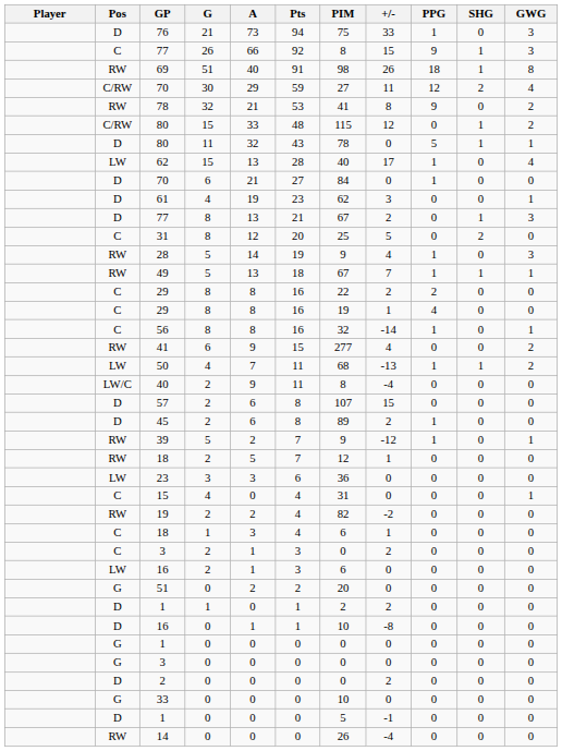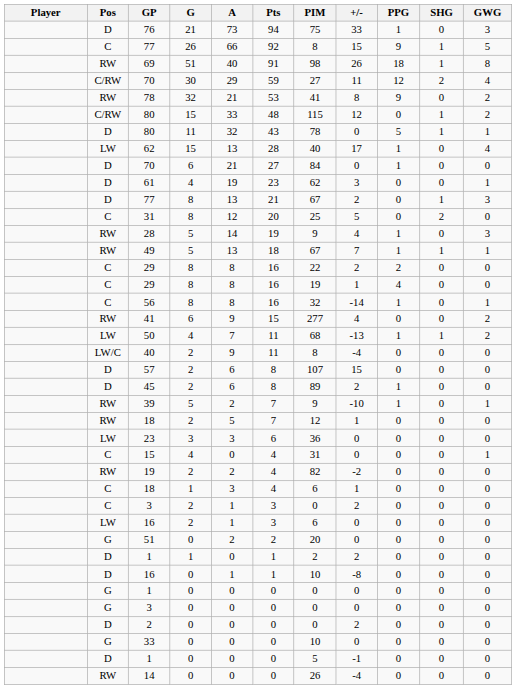 <table class="wikitable sortable" width="60%">
 <tr ALIGN="center">
 <th bgcolor="#DDDDFF" width="10%">Player</th>
 <th bgcolor="#DDDDFF" width="3%" title="Position">Pos</th>
 <th bgcolor="#DDDDFF" width="5%" title="Games played">GP</th>
 <th bgcolor="#DDDDFF" width="5%" title="Goals">G</th>
 <th bgcolor="#DDDDFF" width="5%" title="Assists">A</th>
 <th bgcolor="#DDDDFF" width="5%" title="Points">Pts</th>
 <th bgcolor="#DDDDFF" width="5%" title="Penalties in Minutes">PIM</th>
 <th bgcolor="#DDDDFF" width="5%" title="Plus/minus">+/-</th>
 <th bgcolor="#DDDDFF" width="5%" title="Power play goals">PPG</th>
 <th bgcolor="#DDDDFF" width="5%" title="Short-handed goals">SHG</th>
 <th bgcolor="#DDDDFF" width="5%" title="Game-winning goals">GWG</th>
 </tr>
 <tr align="center">
 <td align="right"></td>
 <td>D</td>
 <td>76</td>
 <td>21</td>
 <td>73</td>
 <td>94</td>
 <td>75</td>
 <td>33</td>
 <td>1</td>
 <td>0</td>
 <td>3</td>
 </tr>
 <tr align="center">
 <td align="right"></td>
 <td>C</td>
 <td>77</td>
 <td>26</td>
 <td>66</td>
 <td>92</td>
 <td>8</td>
 <td>15</td>
 <td>9</td>
 <td>1</td>
-<td>3</td>
+<td>5</td>
 </tr>
 <tr align="center">
 <td align="right"></td>
 <td>RW</td>
 <td>69</td>
 <td>51</td>
 <td>40</td>
 <td>91</td>
 <td>98</td>
 <td>26</td>
 <td>18</td>
 <td>1</td>
 <td>8</td>
 </tr>
 <tr align="center">
 <td align="right"></td>
 <td>C/RW</td>
 <td>70</td>
 <td>30</td>
 <td>29</td>
 <td>59</td>
 <td>27</td>
 <td>11</td>
 <td>12</td>
 <td>2</td>
 <td>4</td>
 </tr>
 <tr align="center">
 <td align="right"></td>
 <td>RW</td>
 <td>78</td>
 <td>32</td>
 <td>21</td>
 <td>53</td>
 <td>41</td>
 <td>8</td>
 <td>9</td>
 <td>0</td>
 <td>2</td>
 </tr>
 <tr align="center">
 <td align="right"></td>
 <td>C/RW</td>
 <td>80</td>
 <td>15</td>
 <td>33</td>
 <td>48</td>
 <td>115</td>
 <td>12</td>
 <td>0</td>
 <td>1</td>
 <td>2</td>
 </tr>
 <tr align="center">
 <td align="right"></td>
 <td>D</td>
 <td>80</td>
 <td>11</td>
 <td>32</td>
 <td>43</td>
 <td>78</td>
 <td>0</td>
 <td>5</td>
 <td>1</td>
 <td>1</td>
 </tr>
 <tr align="center">
 <td align="right"></td>
 <td>LW</td>
 <td>62</td>
 <td>15</td>
 <td>13</td>
 <td>28</td>
 <td>40</td>
 <td>17</td>
 <td>1</td>
 <td>0</td>
 <td>4</td>
 </tr>
 <tr align="center">
 <td align="right"></td>
 <td>D</td>
 <td>70</td>
 <td>6</td>
 <td>21</td>
 <td>27</td>
 <td>84</td>
 <td>0</td>
 <td>1</td>
 <td>0</td>
 <td>0</td>
 </tr>
 <tr align="center">
 <td align="right"></td>
 <td>D</td>
 <td>61</td>
 <td>4</td>
 <td>19</td>
 <td>23</td>
 <td>62</td>
 <td>3</td>
 <td>0</td>
 <td>0</td>
 <td>1</td>
 </tr>
 <tr align="center">
 <td align="right"></td>
 <td>D</td>
 <td>77</td>
 <td>8</td>
 <td>13</td>
 <td>21</td>
 <td>67</td>
 <td>2</td>
 <td>0</td>
 <td>1</td>
 <td>3</td>
 </tr>
 <tr align="center">
 <td align="right"></td>
 <td>C</td>
 <td>31</td>
 <td>8</td>
 <td>12</td>
 <td>20</td>
 <td>25</td>
 <td>5</td>
 <td>0</td>
 <td>2</td>
 <td>0</td>
 </tr>
 <tr align="center">
 <td align="right"></td>
 <td>RW</td>
 <td>28</td>
 <td>5</td>
 <td>14</td>
 <td>19</td>
 <td>9</td>
 <td>4</td>
 <td>1</td>
 <td>0</td>
 <td>3</td>
 </tr>
 <tr align="center">
 <td align="right"></td>
 <td>RW</td>
 <td>49</td>
 <td>5</td>
 <td>13</td>
 <td>18</td>
 <td>67</td>
 <td>7</td>
 <td>1</td>
 <td>1</td>
 <td>1</td>
 </tr>
 <tr align="center">
 <td align="right"></td>
 <td>C</td>
 <td>29</td>
 <td>8</td>
 <td>8</td>
 <td>16</td>
 <td>22</td>
 <td>2</td>
 <td>2</td>
 <td>0</td>
 <td>0</td>
 </tr>
 <tr align="center">
 <td align="right"></td>
 <td>C</td>
 <td>29</td>
 <td>8</td>
 <td>8</td>
 <td>16</td>
 <td>19</td>
 <td>1</td>
 <td>4</td>
 <td>0</td>
 <td>0</td>
 </tr>
 <tr align="center">
 <td align="right"></td>
 <td>C</td>
 <td>56</td>
 <td>8</td>
 <td>8</td>
 <td>16</td>
 <td>32</td>
 <td>-14</td>
 <td>1</td>
 <td>0</td>
 <td>1</td>
 </tr>
 <tr align="center">
 <td align="right"></td>
 <td>RW</td>
 <td>41</td>
 <td>6</td>
 <td>9</td>
 <td>15</td>
 <td>277</td>
 <td>4</td>
 <td>0</td>
 <td>0</td>
 <td>2</td>
 </tr>
 <tr align="center">
 <td align="right"></td>
 <td>LW</td>
 <td>50</td>
 <td>4</td>
 <td>7</td>
 <td>11</td>
 <td>68</td>
 <td>-13</td>
 <td>1</td>
 <td>1</td>
 <td>2</td>
 </tr>
 <tr align="center">
 <td align="right"></td>
 <td>LW/C</td>
 <td>40</td>
 <td>2</td>
 <td>9</td>
 <td>11</td>
 <td>8</td>
 <td>-4</td>
 <td>0</td>
 <td>0</td>
 <td>0</td>
 </tr>
 <tr align="center">
 <td align="right"></td>
 <td>D</td>
 <td>57</td>
 <td>2</td>
 <td>6</td>
 <td>8</td>
 <td>107</td>
 <td>15</td>
 <td>0</td>
 <td>0</td>
 <td>0</td>
 </tr>
 <tr align="center">
 <td align="right"></td>
 <td>D</td>
 <td>45</td>
 <td>2</td>
 <td>6</td>
 <td>8</td>
 <td>89</td>
 <td>2</td>
 <td>1</td>
 <td>0</td>
 <td>0</td>
 </tr>
 <tr align="center">
 <td align="right"></td>
 <td>RW</td>
 <td>39</td>
 <td>5</td>
 <td>2</td>
 <td>7</td>
 <td>9</td>
-<td>-12</td>
+<td>-10</td>
 <td>1</td>
 <td>0</td>
 <td>1</td>
 </tr>
 <tr align="center">
 <td align="right"></td>
 <td>RW</td>
 <td>18</td>
 <td>2</td>
 <td>5</td>
 <td>7</td>
 <td>12</td>
 <td>1</td>
 <td>0</td>
 <td>0</td>
 <td>0</td>
 </tr>
 <tr align="center">
 <td align="right"></td>
 <td>LW</td>
 <td>23</td>
 <td>3</td>
 <td>3</td>
 <td>6</td>
 <td>36</td>
 <td>0</td>
 <td>0</td>
 <td>0</td>
 <td>0</td>
 </tr>
 <tr align="center">
 <td align="right"></td>
 <td>C</td>
 <td>15</td>
 <td>4</td>
 <td>0</td>
 <td>4</td>
 <td>31</td>
 <td>0</td>
 <td>0</td>
 <td>0</td>
 <td>1</td>
 </tr>
 <tr align="center">
 <td align="right"></td>
 <td>RW</td>
 <td>19</td>
 <td>2</td>
 <td>2</td>
 <td>4</td>
 <td>82</td>
 <td>-2</td>
 <td>0</td>
 <td>0</td>
 <td>0</td>
 </tr>
 <tr align="center">
 <td align="right"></td>
 <td>C</td>
 <td>18</td>
 <td>1</td>
 <td>3</td>
 <td>4</td>
 <td>6</td>
 <td>1</td>
 <td>0</td>
 <td>0</td>
 <td>0</td>
 </tr>
 <tr align="center">
 <td align="right"></td>
 <td>C</td>
 <td>3</td>
 <td>2</td>
 <td>1</td>
 <td>3</td>
 <td>0</td>
 <td>2</td>
 <td>0</td>
 <td>0</td>
 <td>0</td>
 </tr>
 <tr align="center">
 <td align="right"></td>
 <td>LW</td>
 <td>16</td>
 <td>2</td>
 <td>1</td>
 <td>3</td>
 <td>6</td>
 <td>0</td>
 <td>0</td>
 <td>0</td>
 <td>0</td>
 </tr>
 <tr align="center">
 <td align="right"></td>
 <td>G</td>
 <td>51</td>
 <td>0</td>
 <td>2</td>
 <td>2</td>
 <td>20</td>
 <td>0</td>
 <td>0</td>
 <td>0</td>
 <td>0</td>
 </tr>
 <tr align="center">
 <td align="right"></td>
 <td>D</td>
 <td>1</td>
 <td>1</td>
 <td>0</td>
 <td>1</td>
 <td>2</td>
 <td>2</td>
 <td>0</td>
 <td>0</td>
 <td>0</td>
 </tr>
 <tr align="center">
 <td align="right"></td>
 <td>D</td>
 <td>16</td>
 <td>0</td>
 <td>1</td>
 <td>1</td>
 <td>10</td>
 <td>-8</td>
 <td>0</td>
 <td>0</td>
 <td>0</td>
 </tr>
 <tr align="center">
 <td align="right"></td>
 <td>G</td>
 <td>1</td>
 <td>0</td>
 <td>0</td>
 <td>0</td>
 <td>0</td>
 <td>0</td>
 <td>0</td>
 <td>0</td>
 <td>0</td>
 </tr>
 <tr align="center">
 <td align="right"></td>
 <td>G</td>
 <td>3</td>
 <td>0</td>
 <td>0</td>
 <td>0</td>
 <td>0</td>
 <td>0</td>
 <td>0</td>
 <td>0</td>
 <td>0</td>
 </tr>
 <tr align="center">
 <td align="right"></td>
 <td>D</td>
 <td>2</td>
 <td>0</td>
 <td>0</td>
 <td>0</td>
 <td>0</td>
 <td>2</td>
 <td>0</td>
 <td>0</td>
 <td>0</td>
 </tr>
 <tr align="center">
 <td align="right"></td>
 <td>G</td>
 <td>33</td>
 <td>0</td>
 <td>0</td>
 <td>0</td>
 <td>10</td>
 <td>0</td>
 <td>0</td>
 <td>0</td>
 <td>0</td>
 </tr>
 <tr align="center">
 <td align="right"></td>
 <td>D</td>
 <td>1</td>
 <td>0</td>
 <td>0</td>
 <td>0</td>
 <td>5</td>
 <td>-1</td>
 <td>0</td>
 <td>0</td>
 <td>0</td>
 </tr>
 <tr align="center">
 <td align="right"></td>
 <td>RW</td>
 <td>14</td>
 <td>0</td>
 <td>0</td>
 <td>0</td>
 <td>26</td>
 <td>-4</td>
 <td>0</td>
 <td>0</td>
 <td>0</td>
 </tr>
 </table>
